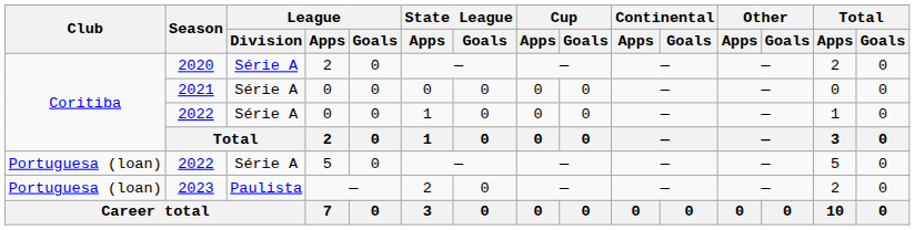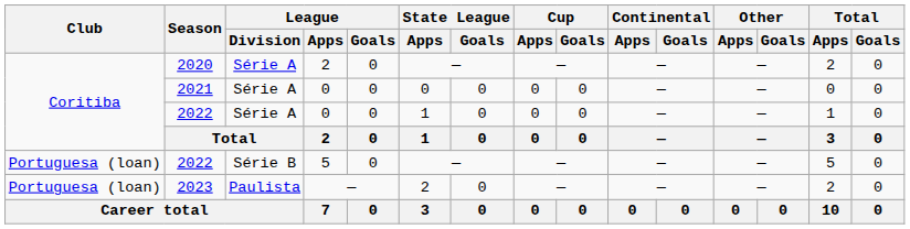 <table class="wikitable" style="text-align: center">
 <tr>
 <th rowspan="2">Club</th>
 <th rowspan="2">Season</th>
 <th colspan="3">League</th>
 <th colspan="2">State League</th>
 <th colspan="2">Cup</th>
 <th colspan="2">Continental</th>
 <th colspan="2">Other</th>
 <th colspan="2">Total</th>
 </tr>
 <tr>
 <th>Division</th>
 <th>Apps</th>
 <th>Goals</th>
 <th>Apps</th>
 <th>Goals</th>
 <th>Apps</th>
 <th>Goals</th>
 <th>Apps</th>
 <th>Goals</th>
 <th>Apps</th>
 <th>Goals</th>
 <th>Apps</th>
 <th>Goals</th>
 </tr>
 <tr>
 <td rowspan="4"><a href='#'>Coritiba</a></td>
 <td><a href='#'>2020</a></td>
 <td><a href='#'>Série A</a></td>
 <td>2</td>
 <td>0</td>
 <td colspan="2">—</td>
 <td colspan="2">—</td>
 <td colspan="2">—</td>
 <td colspan="2">—</td>
 <td>2</td>
 <td>0</td>
 </tr>
 <tr>
 <td><a href='#'>2021</a></td>
 <td>Série A</td>
 <td>0</td>
 <td>0</td>
 <td>0</td>
 <td>0</td>
 <td>0</td>
 <td>0</td>
 <td colspan="2">—</td>
 <td colspan="2">—</td>
 <td>0</td>
 <td>0</td>
 </tr>
 <tr>
 <td><a href='#'>2022</a></td>
 <td>Série A</td>
 <td>0</td>
 <td>0</td>
 <td>1</td>
 <td>0</td>
 <td>0</td>
 <td>0</td>
 <td colspan="2">—</td>
 <td colspan="2">—</td>
 <td>1</td>
 <td>0</td>
 </tr>
 <tr>
 <th colspan="2"><strong>Total</strong></th>
 <th>2</th>
 <th>0</th>
 <th>1</th>
 <th>0</th>
 <th>0</th>
 <th>0</th>
 <th colspan="2">—</th>
 <th colspan="2">—</th>
 <th>3</th>
 <th>0</th>
 </tr>
 <tr>
 <td><a href='#'>Portuguesa</a> (loan)</td>
 <td><a href='#'>2022</a></td>
-<td>Série A</td>
+<td>Série B</td>
 <td>5</td>
 <td>0</td>
 <td colspan="2">—</td>
 <td colspan="2">—</td>
 <td colspan="2">—</td>
 <td colspan="2">—</td>
 <td>5</td>
 <td>0</td>
 </tr>
 <tr>
 <td><a href='#'>Portuguesa</a> (loan)</td>
 <td><a href='#'>2023</a></td>
 <td><a href='#'>Paulista</a></td>
 <td colspan="2">—</td>
 <td>2</td>
 <td>0</td>
 <td colspan="2">—</td>
 <td colspan="2">—</td>
 <td colspan="2">—</td>
 <td>2</td>
 <td>0</td>
 </tr>
 <tr>
 <th colspan="3"><strong>Career total</strong></th>
 <th>7</th>
 <th>0</th>
 <th>3</th>
 <th>0</th>
 <th>0</th>
 <th>0</th>
 <th>0</th>
 <th>0</th>
 <th>0</th>
 <th>0</th>
 <th>10</th>
 <th>0</th>
 </tr>
 </table>
